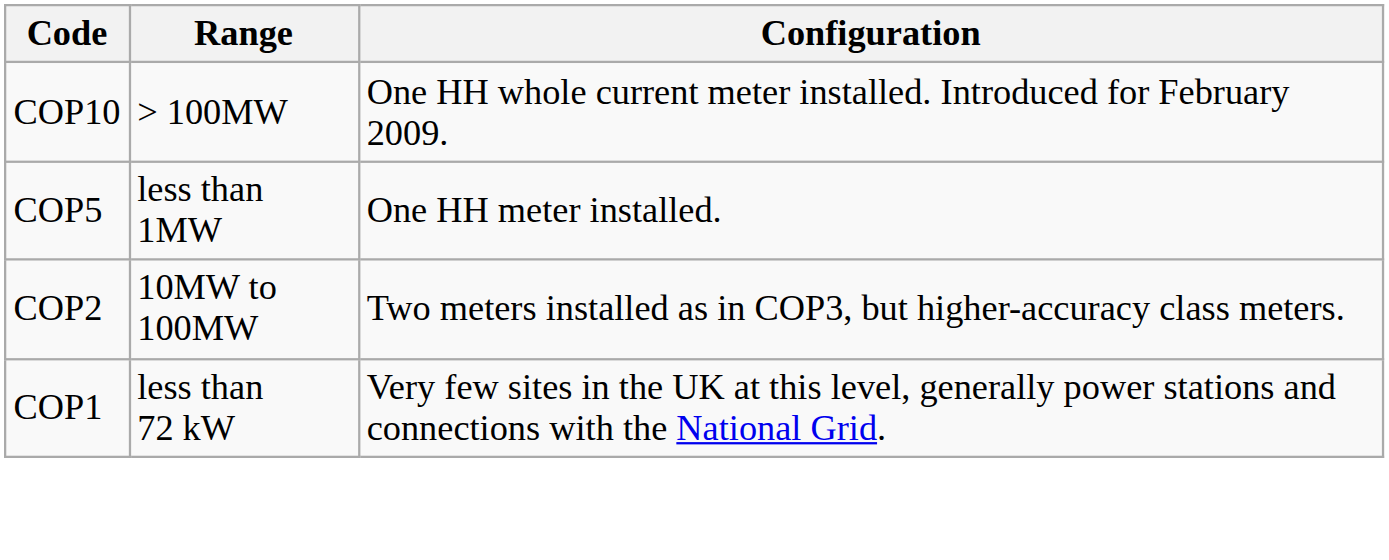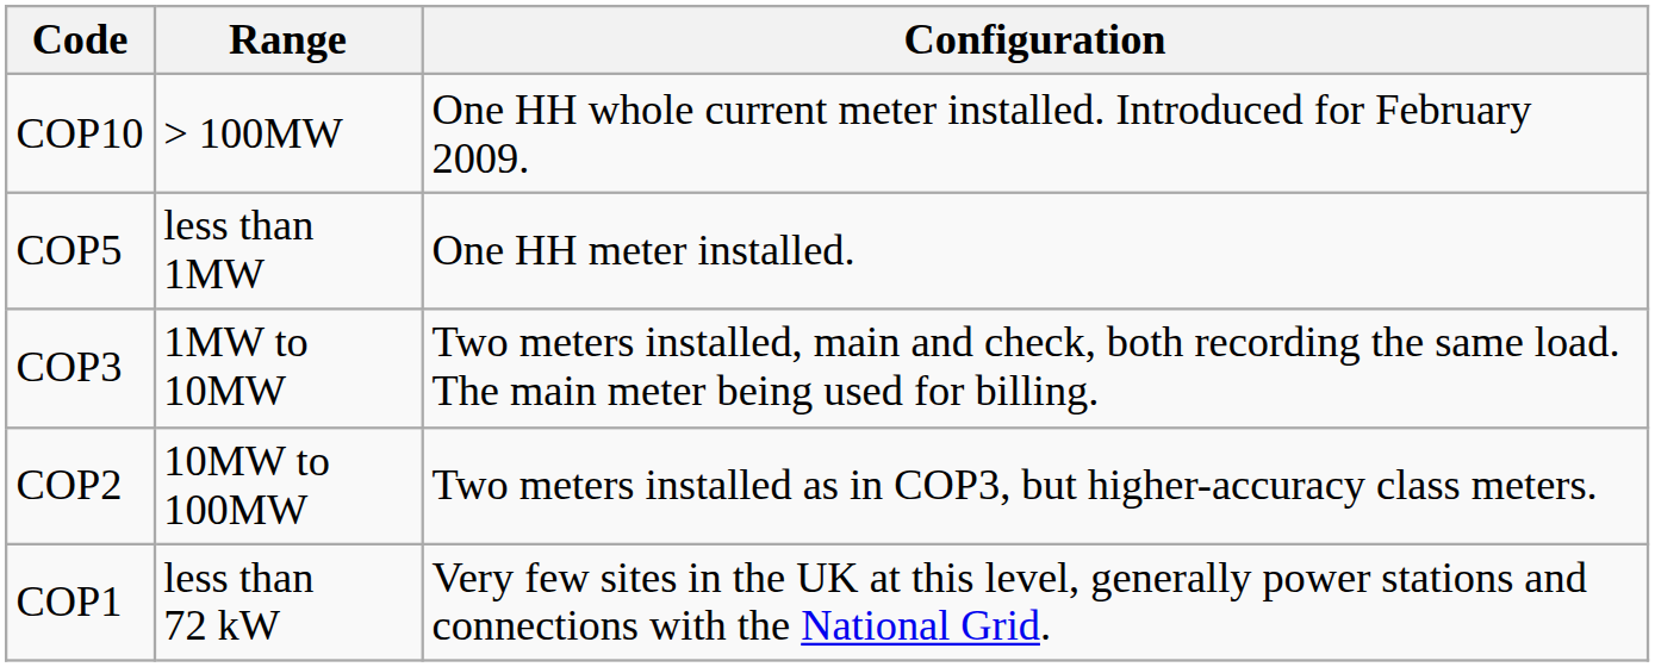 <table class="wikitable">
 <tr>
 <th>Code</th>
 <th>Range</th>
 <th>Configuration</th>
 </tr>
 <tr>
 <td>COP10</td>
 <td>> 100MW</td>
 <td>One HH whole current meter installed. Introduced for February 2009.</td>
 </tr>
 <tr>
 <td>COP5</td>
 <td>less than 1MW</td>
 <td>One HH meter installed.</td>
 </tr>
 <tr>
+<td>COP3</td>
+<td>1MW to 10MW</td>
+<td>Two meters installed, main and check, both recording the same load. The main meter being used for billing.</td>
+</tr>
+<tr>
 <td>COP2</td>
 <td>10MW to 100MW</td>
 <td>Two meters installed as in COP3, but higher-accuracy class meters.</td>
 </tr>
 <tr>
 <td>COP1</td>
 <td>less than 72 kW</td>
 <td>Very few sites in the UK at this level, generally power stations and connections with the <a href='#'>National Grid</a>.</td>
 </tr>
 </table>
